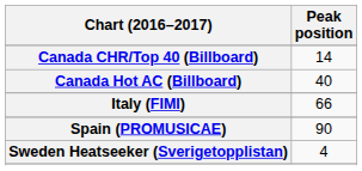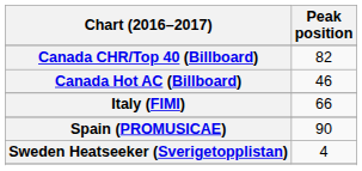 <table class="wikitable sortable plainrowheaders" style="text-align:center">
 <tr>
 <th scope="col">Chart (2016–2017)</th>
 <th scope="col">Peak<br> position</th>
 </tr>
 <tr>
 </tr>
 <tr>
 </tr>
 <tr>
 </tr>
 <tr>
 </tr>
 <tr>
 <th scope="row"><a href='#'>Canada CHR/Top 40</a> (<a href='#'>Billboard</a>)</th>
-<td>14</td>
+<td>82</td>
 </tr>
 <tr>
 <th scope="row"><a href='#'>Canada Hot AC</a> (<a href='#'>Billboard</a>)</th>
-<td>40</td>
+<td>46</td>
 </tr>
 <tr>
 </tr>
 <tr>
 </tr>
 <tr>
 </tr>
 <tr>
 </tr>
 <tr>
 <th scope="row">Italy (<a href='#'>FIMI</a>)</th>
 <td>66</td>
 </tr>
 <tr>
 </tr>
 <tr>
 </tr>
 <tr>
 </tr>
 <tr>
 </tr>
 <tr>
 </tr>
 <tr>
 </tr>
 <tr>
 </tr>
 <tr>
 </tr>
 <tr>
 <th scope="row">Spain (<a href='#'>PROMUSICAE</a>)</th>
 <td>90</td>
 </tr>
 <tr>
 <th scope="row">Sweden Heatseeker (<a href='#'>Sverigetopplistan</a>)</th>
 <td>4</td>
 </tr>
 <tr>
 </tr>
 <tr>
 </tr>
 <tr>
 </tr>
 <tr>
 </tr>
 <tr>
 </tr>
 <tr>
 </tr>
 <tr>
 </tr>
 </table>
